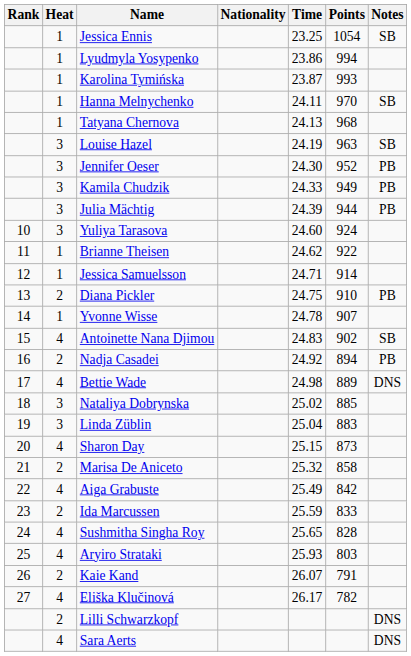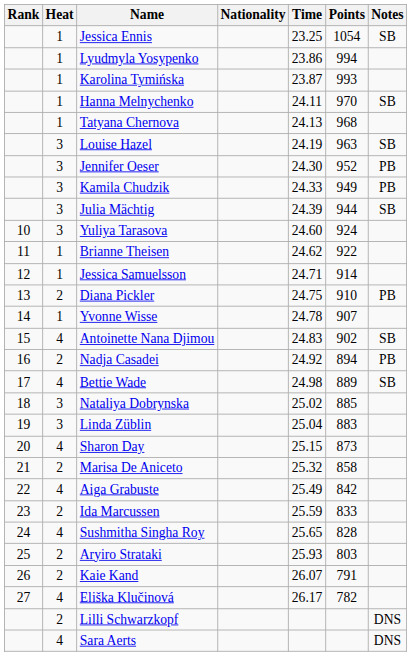 <table class="wikitable sortable" style="text-align:center">
 <tr>
 <th>Rank</th>
 <th>Heat</th>
 <th>Name</th>
 <th>Nationality</th>
 <th>Time</th>
 <th>Points</th>
 <th>Notes</th>
 </tr>
 <tr>
 <td></td>
 <td>1</td>
 <td align=left><a href='#'>Jessica Ennis</a></td>
 <td align=left></td>
 <td>23.25</td>
 <td>1054</td>
 <td>SB</td>
 </tr>
 <tr>
 <td></td>
 <td>1</td>
 <td align=left><a href='#'>Lyudmyla Yosypenko</a></td>
 <td align=left></td>
 <td>23.86</td>
 <td>994</td>
 <td></td>
 </tr>
 <tr>
 <td></td>
 <td>1</td>
 <td align=left><a href='#'>Karolina Tymińska</a></td>
 <td align=left></td>
 <td>23.87</td>
 <td>993</td>
 <td></td>
 </tr>
 <tr>
 <td></td>
 <td>1</td>
 <td align=left><a href='#'>Hanna Melnychenko</a></td>
 <td align=left></td>
 <td>24.11</td>
 <td>970</td>
 <td>SB</td>
 </tr>
 <tr>
 <td></td>
 <td>1</td>
 <td align=left><a href='#'>Tatyana Chernova</a></td>
 <td align=left></td>
 <td>24.13</td>
 <td>968</td>
 <td></td>
 </tr>
 <tr>
 <td></td>
 <td>3</td>
 <td align=left><a href='#'>Louise Hazel</a></td>
 <td align=left></td>
 <td>24.19</td>
 <td>963</td>
 <td>SB</td>
 </tr>
 <tr>
 <td></td>
 <td>3</td>
 <td align=left><a href='#'>Jennifer Oeser</a></td>
 <td align=left></td>
 <td>24.30</td>
 <td>952</td>
 <td>PB</td>
 </tr>
 <tr>
 <td></td>
 <td>3</td>
 <td align=left><a href='#'>Kamila Chudzik</a></td>
 <td align=left></td>
 <td>24.33</td>
 <td>949</td>
 <td>PB</td>
 </tr>
 <tr>
 <td></td>
 <td>3</td>
 <td align=left><a href='#'>Julia Mächtig</a></td>
 <td align=left></td>
 <td>24.39</td>
 <td>944</td>
-<td>PB</td>
+<td>SB</td>
 </tr>
 <tr>
 <td>10</td>
 <td>3</td>
 <td align=left><a href='#'>Yuliya Tarasova</a></td>
 <td align=left></td>
 <td>24.60</td>
 <td>924</td>
 <td></td>
 </tr>
 <tr>
 <td>11</td>
 <td>1</td>
 <td align=left><a href='#'>Brianne Theisen</a></td>
 <td align=left></td>
 <td>24.62</td>
 <td>922</td>
 <td></td>
 </tr>
 <tr>
 <td>12</td>
 <td>1</td>
 <td align=left><a href='#'>Jessica Samuelsson</a></td>
 <td align=left></td>
 <td>24.71</td>
 <td>914</td>
 <td></td>
 </tr>
 <tr>
 <td>13</td>
 <td>2</td>
 <td align=left><a href='#'>Diana Pickler</a></td>
 <td align=left></td>
 <td>24.75</td>
 <td>910</td>
 <td>PB</td>
 </tr>
 <tr>
 <td>14</td>
 <td>1</td>
 <td align=left><a href='#'>Yvonne Wisse</a></td>
 <td align=left></td>
 <td>24.78</td>
 <td>907</td>
 <td></td>
 </tr>
 <tr>
 <td>15</td>
 <td>4</td>
 <td align=left><a href='#'>Antoinette Nana Djimou</a></td>
 <td align=left></td>
 <td>24.83</td>
 <td>902</td>
 <td>SB</td>
 </tr>
 <tr>
 <td>16</td>
 <td>2</td>
 <td align=left><a href='#'>Nadja Casadei</a></td>
 <td align=left></td>
 <td>24.92</td>
 <td>894</td>
 <td>PB</td>
 </tr>
 <tr>
 <td>17</td>
 <td>4</td>
 <td align=left><a href='#'>Bettie Wade</a></td>
 <td align=left></td>
 <td>24.98</td>
 <td>889</td>
-<td>DNS</td>
+<td>SB</td>
 </tr>
 <tr>
 <td>18</td>
 <td>3</td>
 <td align=left><a href='#'>Nataliya Dobrynska</a></td>
 <td align=left></td>
 <td>25.02</td>
 <td>885</td>
 <td></td>
 </tr>
 <tr>
 <td>19</td>
 <td>3</td>
 <td align=left><a href='#'>Linda Züblin</a></td>
 <td align=left></td>
 <td>25.04</td>
 <td>883</td>
 <td></td>
 </tr>
 <tr>
 <td>20</td>
 <td>4</td>
 <td align=left><a href='#'>Sharon Day</a></td>
 <td align=left></td>
 <td>25.15</td>
 <td>873</td>
 <td></td>
 </tr>
 <tr>
 <td>21</td>
 <td>2</td>
 <td align=left><a href='#'>Marisa De Aniceto</a></td>
 <td align=left></td>
 <td>25.32</td>
 <td>858</td>
 <td></td>
 </tr>
 <tr>
 <td>22</td>
 <td>4</td>
 <td align=left><a href='#'>Aiga Grabuste</a></td>
 <td align=left></td>
 <td>25.49</td>
 <td>842</td>
 <td></td>
 </tr>
 <tr>
 <td>23</td>
 <td>2</td>
 <td align=left><a href='#'>Ida Marcussen</a></td>
 <td align=left></td>
 <td>25.59</td>
 <td>833</td>
 <td></td>
 </tr>
 <tr>
 <td>24</td>
 <td>4</td>
 <td align=left><a href='#'>Sushmitha Singha Roy</a></td>
 <td align=left></td>
 <td>25.65</td>
 <td>828</td>
 <td></td>
 </tr>
 <tr>
 <td>25</td>
-<td>4</td>
+<td>2</td>
 <td align=left><a href='#'>Aryiro Strataki</a></td>
 <td align=left></td>
 <td>25.93</td>
 <td>803</td>
 <td></td>
 </tr>
 <tr>
 <td>26</td>
 <td>2</td>
 <td align=left><a href='#'>Kaie Kand</a></td>
 <td align=left></td>
 <td>26.07</td>
 <td>791</td>
 <td></td>
 </tr>
 <tr>
 <td>27</td>
 <td>4</td>
 <td align=left><a href='#'>Eliška Klučinová</a></td>
 <td align=left></td>
 <td>26.17</td>
 <td>782</td>
 <td></td>
 </tr>
 <tr>
 <td></td>
 <td>2</td>
 <td align=left><a href='#'>Lilli Schwarzkopf</a></td>
 <td align=left></td>
 <td></td>
 <td></td>
 <td>DNS</td>
 </tr>
 <tr>
 <td></td>
 <td>4</td>
 <td align=left><a href='#'>Sara Aerts</a></td>
 <td align=left></td>
 <td></td>
 <td></td>
 <td>DNS</td>
 </tr>
 </table>
